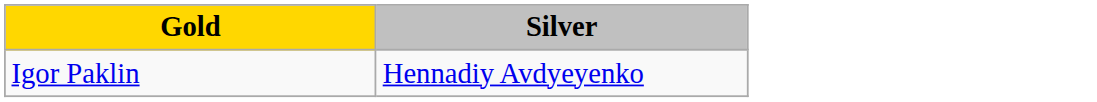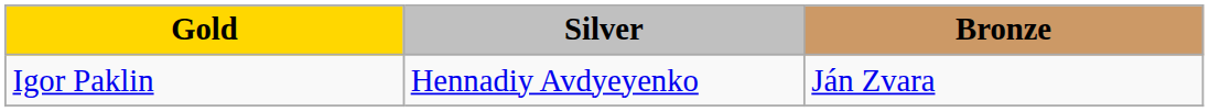 <table class="wikitable" style="text-align:left">
 <tr align="center">
 <td width=200 bgcolor=gold><strong>Gold</strong></td>
 <td width=200 bgcolor=silver><strong>Silver</strong></td>
+<td width=200 bgcolor=CC9966><strong>Bronze</strong></td>
 </tr>
 <tr>
 <td><a href='#'>Igor Paklin</a><br><em></em></td>
 <td><a href='#'>Hennadiy Avdyeyenko</a><br><em></em></td>
+<td><a href='#'>Ján Zvara</a><br><em></em></td>
 </tr>
 </table>
